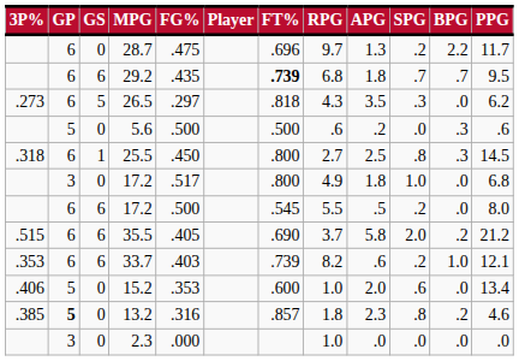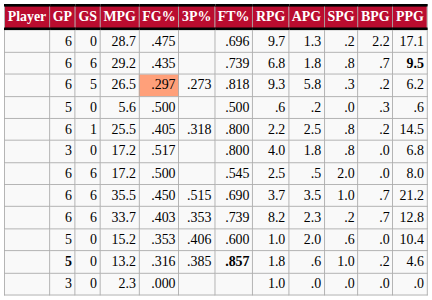 <table class="wikitable sortable" style="text-align:right;">
 <tr>
-<th style="background:#BA0C2F; color:#FFFFFF; border-top:#010101 3px solid; border-bottom:#010101 3px solid;">3P%</th>
+<th style="background:#BA0C2F; color:#FFFFFF; border-top:#010101 3px solid; border-bottom:#010101 3px solid;">Player</th>
 <th style="background:#BA0C2F; color:#FFFFFF; border-top:#010101 3px solid; border-bottom:#010101 3px solid;">GP</th>
 <th style="background:#BA0C2F; color:#FFFFFF; border-top:#010101 3px solid; border-bottom:#010101 3px solid;">GS</th>
 <th style="background:#BA0C2F; color:#FFFFFF; border-top:#010101 3px solid; border-bottom:#010101 3px solid;">MPG</th>
 <th style="background:#BA0C2F; color:#FFFFFF; border-top:#010101 3px solid; border-bottom:#010101 3px solid;">FG%</th>
-<th style="background:#BA0C2F; color:#FFFFFF; border-top:#010101 3px solid; border-bottom:#010101 3px solid;">Player</th>
+<th style="background:#BA0C2F; color:#FFFFFF; border-top:#010101 3px solid; border-bottom:#010101 3px solid;">3P%</th>
 <th style="background:#BA0C2F; color:#FFFFFF; border-top:#010101 3px solid; border-bottom:#010101 3px solid;">FT%</th>
 <th style="background:#BA0C2F; color:#FFFFFF; border-top:#010101 3px solid; border-bottom:#010101 3px solid;">RPG</th>
 <th style="background:#BA0C2F; color:#FFFFFF; border-top:#010101 3px solid; border-bottom:#010101 3px solid;">APG</th>
 <th style="background:#BA0C2F; color:#FFFFFF; border-top:#010101 3px solid; border-bottom:#010101 3px solid;">SPG</th>
 <th style="background:#BA0C2F; color:#FFFFFF; border-top:#010101 3px solid; border-bottom:#010101 3px solid;">BPG</th>
 <th style="background:#BA0C2F; color:#FFFFFF; border-top:#010101 3px solid; border-bottom:#010101 3px solid;">PPG</th>
 </tr>
 <tr>
-<td></td>
+<td style="text-align:left;"></td>
 <td>6</td>
 <td>0</td>
 <td>28.7</td>
 <td>.475</td>
-<td style="text-align:left;"></td>
+<td></td>
 <td>.696</td>
 <td>9.7</td>
 <td>1.3</td>
 <td>.2</td>
 <td>2.2</td>
-<td>11.7</td>
+<td>17.1</td>
 </tr>
 <tr>
-<td></td>
+<td style="text-align:left;"></td>
 <td>6</td>
 <td>6</td>
 <td>29.2</td>
 <td>.435</td>
-<td style="text-align:left;"></td>
-<td><strong>.739</strong></td>
+<td></td>
+<td>.739</td>
 <td>6.8</td>
 <td>1.8</td>
+<td>.8</td>
 <td>.7</td>
-<td>.7</td>
-<td>9.5</td>
+<td><strong>9.5</strong></td>
 </tr>
 <tr>
-<td>.273</td>
+<td style="text-align:left;"></td>
 <td>6</td>
 <td>5</td>
 <td>26.5</td>
-<td>.297</td>
-<td style="text-align:left;"></td>
+<td style="background: lightsalmon;">.297</td>
+<td>.273</td>
 <td>.818</td>
-<td>4.3</td>
-<td>3.5</td>
+<td>9.3</td>
+<td>5.8</td>
 <td>.3</td>
-<td>.0</td>
+<td>.2</td>
 <td>6.2</td>
 </tr>
 <tr>
-<td></td>
+<td style="text-align:left;"></td>
 <td>5</td>
 <td>0</td>
 <td>5.6</td>
 <td>.500</td>
-<td style="text-align:left;"></td>
+<td></td>
 <td>.500</td>
 <td>.6</td>
 <td>.2</td>
 <td>.0</td>
 <td>.3</td>
 <td>.6</td>
 </tr>
 <tr>
-<td>.318</td>
+<td style="text-align:left;"></td>
 <td>6</td>
 <td>1</td>
 <td>25.5</td>
-<td>.450</td>
-<td style="text-align:left;"></td>
+<td>.405</td>
+<td>.318</td>
 <td>.800</td>
-<td>2.7</td>
+<td>2.2</td>
 <td>2.5</td>
 <td>.8</td>
-<td>.3</td>
+<td>.2</td>
 <td>14.5</td>
 </tr>
 <tr>
-<td></td>
+<td style="text-align:left;"></td>
 <td>3</td>
 <td>0</td>
 <td>17.2</td>
 <td>.517</td>
-<td style="text-align:left;"></td>
+<td></td>
 <td>.800</td>
-<td>4.9</td>
+<td>4.0</td>
 <td>1.8</td>
-<td>1.0</td>
+<td>.8</td>
 <td>.0</td>
 <td>6.8</td>
 </tr>
 <tr>
-<td></td>
+<td style="text-align:left;"></td>
 <td>6</td>
 <td>6</td>
 <td>17.2</td>
 <td>.500</td>
-<td style="text-align:left;"></td>
+<td></td>
 <td>.545</td>
-<td>5.5</td>
+<td>2.5</td>
 <td>.5</td>
-<td>.2</td>
+<td>2.0</td>
 <td>.0</td>
 <td>8.0</td>
 </tr>
 <tr>
-<td>.515</td>
+<td style="text-align:left;"></td>
 <td>6</td>
 <td>6</td>
 <td>35.5</td>
-<td>.405</td>
-<td style="text-align:left;"></td>
+<td>.450</td>
+<td>.515</td>
 <td>.690</td>
 <td>3.7</td>
-<td>5.8</td>
-<td>2.0</td>
-<td>.2</td>
+<td>3.5</td>
+<td>1.0</td>
+<td>.7</td>
 <td>21.2</td>
 </tr>
 <tr>
-<td>.353</td>
+<td style="text-align:left;"></td>
 <td>6</td>
 <td>6</td>
 <td>33.7</td>
 <td>.403</td>
-<td style="text-align:left;"></td>
+<td>.353</td>
 <td>.739</td>
 <td>8.2</td>
-<td>.6</td>
+<td>2.3</td>
 <td>.2</td>
-<td>1.0</td>
-<td>12.1</td>
+<td>.7</td>
+<td>12.8</td>
 </tr>
 <tr>
-<td>.406</td>
+<td style="text-align:left;"></td>
 <td>5</td>
 <td>0</td>
 <td>15.2</td>
 <td>.353</td>
-<td style="text-align:left;"></td>
+<td>.406</td>
 <td>.600</td>
 <td>1.0</td>
 <td>2.0</td>
 <td>.6</td>
 <td>.0</td>
-<td>13.4</td>
+<td>10.4</td>
 </tr>
 <tr>
-<td>.385</td>
+<td style="text-align:left;"></td>
 <td><strong>5</strong></td>
 <td>0</td>
 <td>13.2</td>
 <td>.316</td>
-<td style="text-align:left;"></td>
-<td>.857</td>
+<td>.385</td>
+<td><strong>.857</strong></td>
 <td>1.8</td>
-<td>2.3</td>
-<td>.8</td>
+<td>.6</td>
+<td>1.0</td>
 <td>.2</td>
 <td>4.6</td>
 </tr>
 <tr>
-<td></td>
+<td style="text-align:left;"></td>
 <td>3</td>
 <td>0</td>
 <td>2.3</td>
 <td>.000</td>
-<td style="text-align:left;"></td>
+<td></td>
 <td></td>
 <td>1.0</td>
 <td>.0</td>
 <td>.0</td>
 <td>.0</td>
 <td>.0</td>
 </tr>
 </table>
